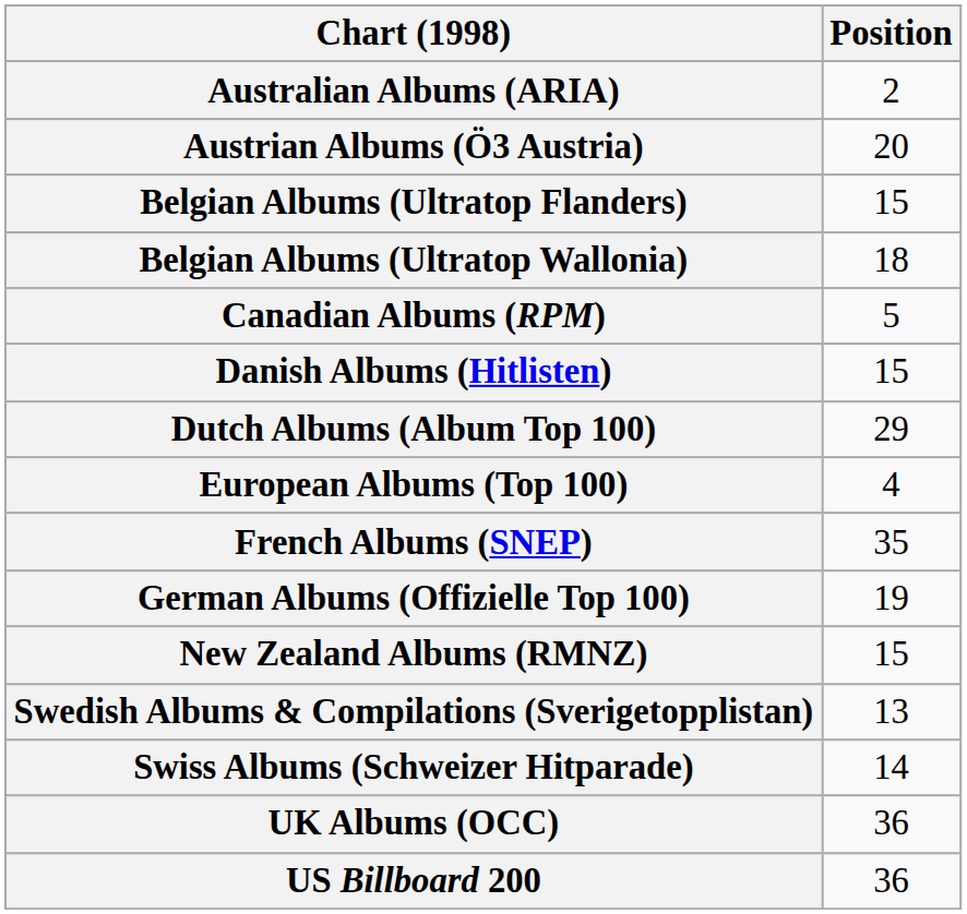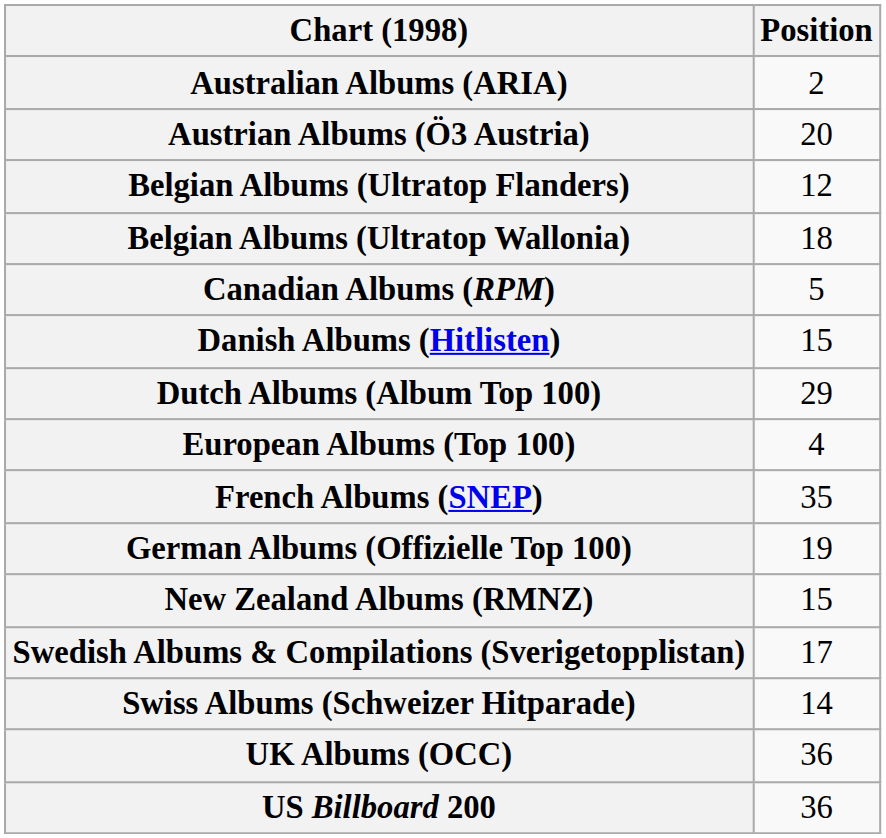 <table class="wikitable sortable plainrowheaders" style="text-align:center;">
 <tr>
 <th scope="column">Chart (1998)</th>
 <th scope="column">Position</th>
 </tr>
 <tr>
 <th scope="row">Australian Albums (ARIA)</th>
 <td>2</td>
 </tr>
 <tr>
 <th scope="row">Austrian Albums (Ö3 Austria)</th>
 <td>20</td>
 </tr>
 <tr>
 <th scope="row">Belgian Albums (Ultratop Flanders)</th>
-<td>15</td>
+<td>12</td>
 </tr>
 <tr>
 <th scope="row">Belgian Albums (Ultratop Wallonia)</th>
 <td>18</td>
 </tr>
 <tr>
 <th scope="row">Canadian Albums (<em>RPM</em>)</th>
 <td>5</td>
 </tr>
 <tr>
 <th scope="row">Danish Albums (<a href='#'>Hitlisten</a>)</th>
 <td>15</td>
 </tr>
 <tr>
 <th scope="row">Dutch Albums (Album Top 100)</th>
 <td>29</td>
 </tr>
 <tr>
 <th scope="row">European Albums (Top 100)</th>
 <td>4</td>
 </tr>
 <tr>
 <th scope="row">French Albums (<a href='#'>SNEP</a>)</th>
 <td>35</td>
 </tr>
 <tr>
 <th scope="row">German Albums (Offizielle Top 100)</th>
 <td>19</td>
 </tr>
 <tr>
 <th scope="row">New Zealand Albums (RMNZ)</th>
 <td>15</td>
 </tr>
 <tr>
 <th scope="row">Swedish Albums & Compilations (Sverigetopplistan)</th>
-<td>13</td>
+<td>17</td>
 </tr>
 <tr>
 <th scope="row">Swiss Albums (Schweizer Hitparade)</th>
 <td>14</td>
 </tr>
 <tr>
 <th scope="row">UK Albums (OCC)</th>
 <td>36</td>
 </tr>
 <tr>
 <th scope="row">US <em>Billboard</em> 200</th>
 <td>36</td>
 </tr>
 </table>
